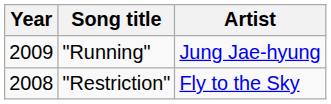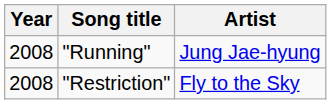 <table class="wikitable sortable">
 <tr>
 <th>Year</th>
 <th>Song title</th>
 <th>Artist</th>
 </tr>
 <tr>
-<td>2009</td>
+<td>2008</td>
 <td>"Running" </td>
 <td><a href='#'>Jung Jae-hyung</a></td>
 </tr>
 <tr>
 <td>2008</td>
 <td>"Restriction" </td>
 <td><a href='#'>Fly to the Sky</a></td>
 </tr>
 </table>
